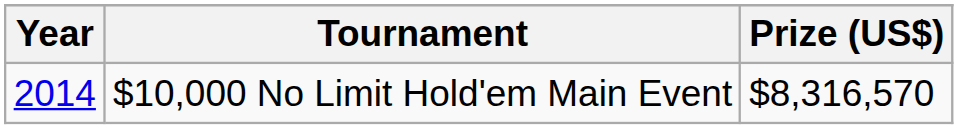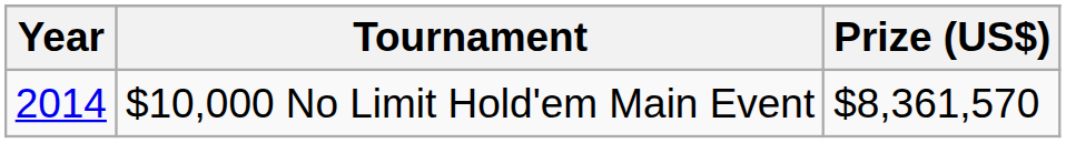 <table class="wikitable">
 <tr>
 </tr>
 <tr>
 <th>Year</th>
 <th>Tournament</th>
 <th>Prize (US$)</th>
 </tr>
 <tr>
 <td><a href='#'>2014</a></td>
 <td>$10,000 No Limit Hold'em Main Event</td>
-<td>$8,316,570</td>
+<td>$8,361,570</td>
 </tr>
 </table>
